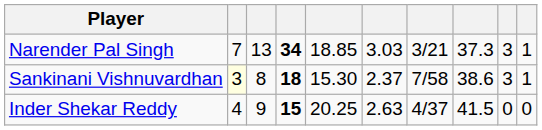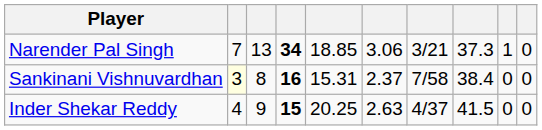 <table class="wikitable sortable" style="text-align: center;">
 <tr>
 <th class="unsortable">Player</th>
 <th></th>
 <th></th>
 <th></th>
 <th></th>
 <th></th>
 <th></th>
 <th></th>
 <th></th>
 <th></th>
 </tr>
 <tr>
 <td style="text-align:left"><a href='#'>Narender Pal Singh</a></td>
 <td style="text-align:left">7</td>
 <td>13</td>
 <td><strong>34</strong></td>
 <td>18.85</td>
-<td>3.03</td>
+<td>3.06</td>
 <td>3/21</td>
 <td>37.3</td>
-<td>3</td>
 <td>1</td>
+<td>0</td>
 </tr>
 <tr>
 <td style="text-align:left"><a href='#'>Sankinani Vishnuvardhan</a></td>
 <td style="background: lightyellow; text-align:left">3</td>
 <td>8</td>
-<td><strong>18</strong></td>
-<td>15.30</td>
+<td><strong>16</strong></td>
+<td>15.31</td>
 <td>2.37</td>
 <td>7/58</td>
-<td>38.6</td>
-<td>3</td>
-<td>1</td>
+<td>38.4</td>
+<td>0</td>
+<td>0</td>
 </tr>
 <tr>
 <td style="text-align:left"><a href='#'>Inder Shekar Reddy</a></td>
 <td style="text-align:left">4</td>
 <td>9</td>
 <td><strong>15</strong></td>
 <td>20.25</td>
 <td>2.63</td>
 <td>4/37</td>
 <td>41.5</td>
 <td>0</td>
 <td>0</td>
 </tr>
 </table>
